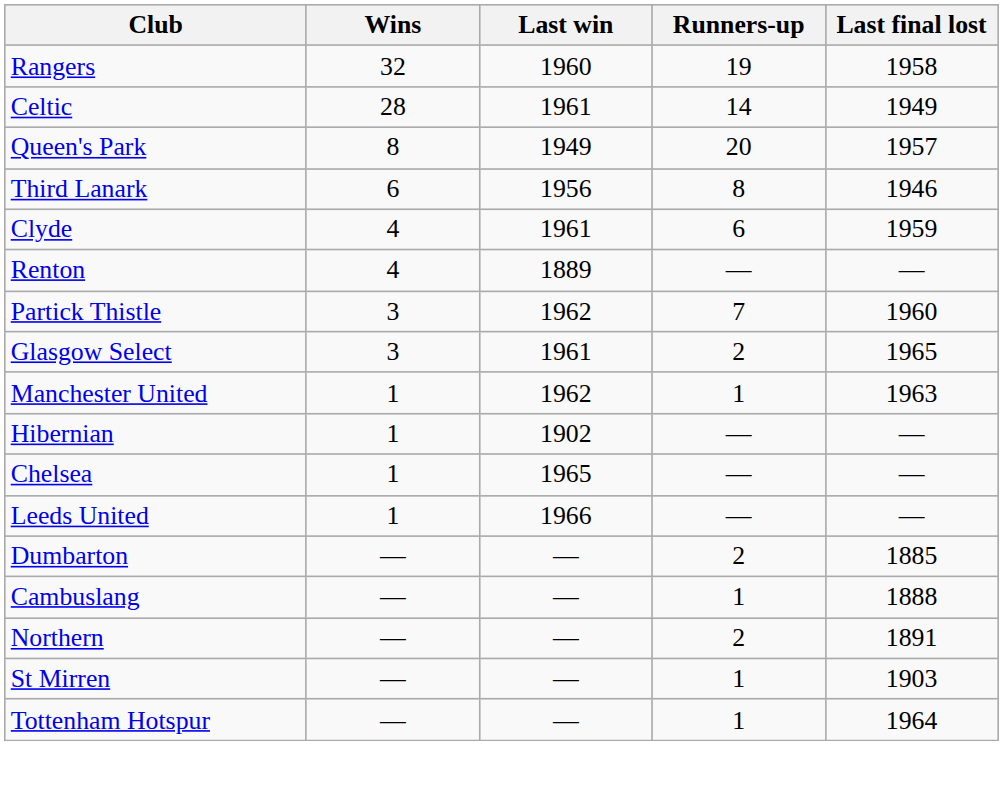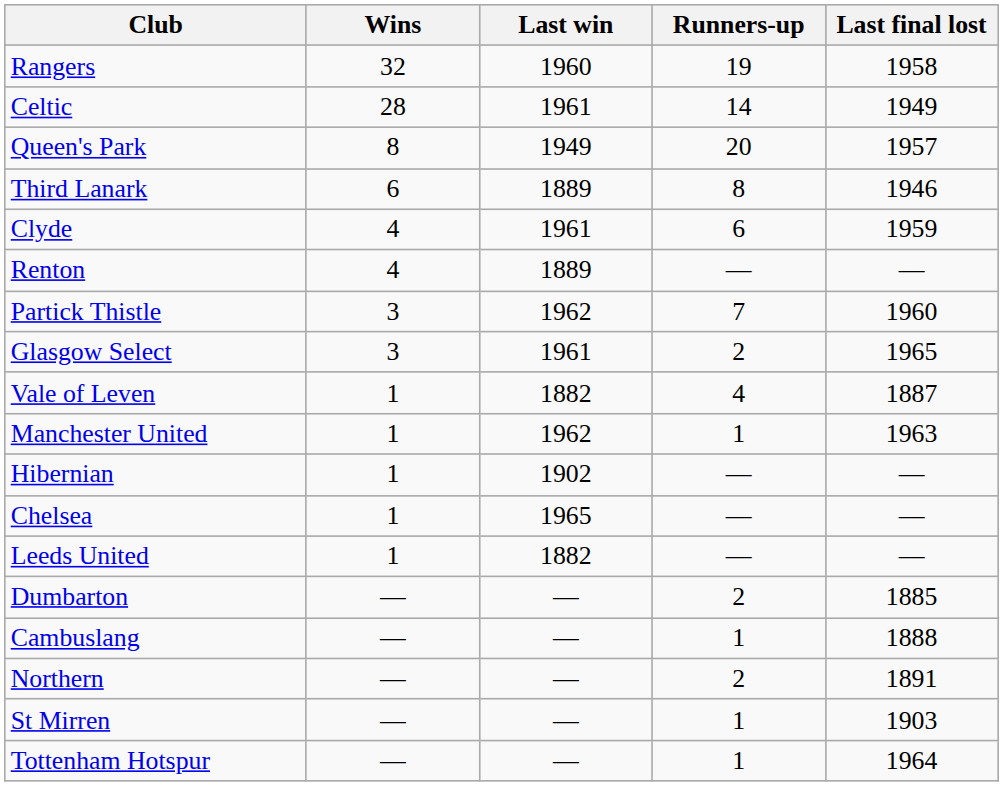 <table class="wikitable" style="text-align: center;">
 <tr>
 <th width=180>Club</th>
 <th width=100>Wins</th>
 <th width=100>Last win</th>
 <th width=100>Runners-up</th>
 <th width=100>Last final lost</th>
 </tr>
 <tr>
 <td align=left><a href='#'>Rangers</a></td>
 <td>32</td>
 <td>1960</td>
 <td>19</td>
 <td>1958</td>
 </tr>
 <tr>
 <td align=left><a href='#'>Celtic</a></td>
 <td>28</td>
 <td>1961</td>
 <td>14</td>
 <td>1949</td>
 </tr>
 <tr>
 <td align=left><a href='#'>Queen's Park</a></td>
 <td>8</td>
 <td>1949</td>
 <td>20</td>
 <td>1957</td>
 </tr>
 <tr>
 <td align=left><a href='#'>Third Lanark</a></td>
 <td>6</td>
-<td>1956</td>
+<td>1889</td>
 <td>8</td>
 <td>1946</td>
 </tr>
 <tr>
 <td align=left><a href='#'>Clyde</a></td>
 <td>4</td>
 <td>1961</td>
 <td>6</td>
 <td>1959</td>
 </tr>
 <tr>
 <td align=left><a href='#'>Renton</a></td>
 <td>4</td>
 <td>1889</td>
 <td>—</td>
 <td>—</td>
 </tr>
 <tr>
 <td align=left><a href='#'>Partick Thistle</a></td>
 <td>3</td>
 <td>1962</td>
 <td>7</td>
 <td>1960</td>
 </tr>
 <tr>
 <td align=left><a href='#'>Glasgow Select</a></td>
 <td>3</td>
 <td>1961</td>
 <td>2</td>
 <td>1965</td>
 </tr>
 <tr>
+<td align=left><a href='#'>Vale of Leven</a></td>
+<td>1</td>
+<td>1882</td>
+<td>4</td>
+<td>1887</td>
+</tr>
+<tr>
 <td align=left><a href='#'>Manchester United</a></td>
 <td>1</td>
 <td>1962</td>
 <td>1</td>
 <td>1963</td>
 </tr>
 <tr>
 <td align=left><a href='#'>Hibernian</a></td>
 <td>1</td>
 <td>1902</td>
 <td>—</td>
 <td>—</td>
 </tr>
 <tr>
 <td align=left><a href='#'>Chelsea</a></td>
 <td>1</td>
 <td>1965</td>
 <td>—</td>
 <td>—</td>
 </tr>
 <tr>
 <td align=left><a href='#'>Leeds United</a></td>
 <td>1</td>
-<td>1966</td>
+<td>1882</td>
 <td>—</td>
 <td>—</td>
 </tr>
 <tr>
 <td align=left><a href='#'>Dumbarton</a></td>
 <td>—</td>
 <td>—</td>
 <td>2</td>
 <td>1885</td>
 </tr>
 <tr>
 <td align=left><a href='#'>Cambuslang</a></td>
 <td>—</td>
 <td>—</td>
 <td>1</td>
 <td>1888</td>
 </tr>
 <tr>
 <td align=left><a href='#'>Northern</a></td>
 <td>—</td>
 <td>—</td>
 <td>2</td>
 <td>1891</td>
 </tr>
 <tr>
 <td align=left><a href='#'>St Mirren</a></td>
 <td>—</td>
 <td>—</td>
 <td>1</td>
 <td>1903</td>
 </tr>
 <tr>
 <td align=left><a href='#'>Tottenham Hotspur</a></td>
 <td>—</td>
 <td>—</td>
 <td>1</td>
 <td>1964</td>
 </tr>
 </table>
